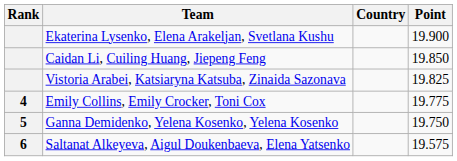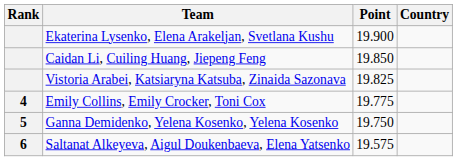 <table class="wikitable sortable">
 <tr>
 <th>Rank</th>
 <th>Team</th>
+<th>Point</th>
 <th>Country</th>
-<th>Point</th>
 </tr>
 <tr>
 <th></th>
 <td><a href='#'>Ekaterina Lysenko</a>, <a href='#'>Elena Arakeljan</a>, <a href='#'>Svetlana Kushu</a></td>
+<td>19.900</td>
 <td></td>
-<td>19.900</td>
 </tr>
 <tr>
 <th></th>
 <td><a href='#'>Caidan Li</a>, <a href='#'>Cuiling Huang</a>, <a href='#'>Jiepeng Feng</a></td>
+<td>19.850</td>
 <td></td>
-<td>19.850</td>
 </tr>
 <tr>
 <th></th>
 <td><a href='#'>Vistoria Arabei</a>, <a href='#'>Katsiaryna Katsuba</a>, <a href='#'>Zinaida Sazonava</a></td>
+<td>19.825</td>
 <td></td>
-<td>19.825</td>
 </tr>
 <tr>
 <th>4</th>
 <td><a href='#'>Emily Collins</a>, <a href='#'>Emily Crocker</a>, <a href='#'>Toni Cox</a></td>
+<td>19.775</td>
 <td></td>
-<td>19.775</td>
 </tr>
 <tr>
 <th>5</th>
 <td><a href='#'>Ganna Demidenko</a>, <a href='#'>Yelena Kosenko</a>, <a href='#'>Yelena Kosenko</a></td>
+<td>19.750</td>
 <td></td>
-<td>19.750</td>
 </tr>
 <tr>
 <th>6</th>
 <td><a href='#'>Saltanat Alkeyeva</a>, <a href='#'>Aigul Doukenbaeva</a>, <a href='#'>Elena Yatsenko</a></td>
+<td>19.575</td>
 <td></td>
-<td>19.575</td>
 </tr>
 </table>
